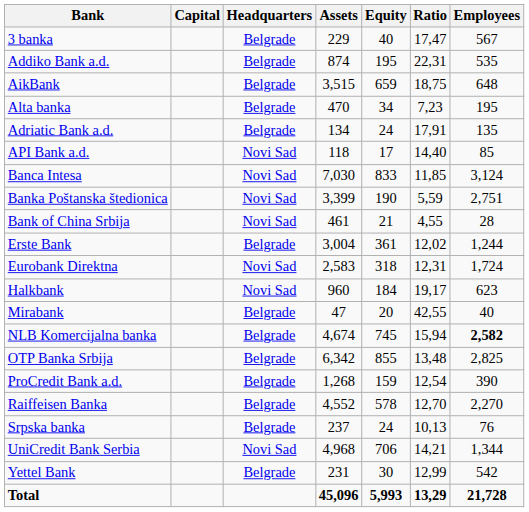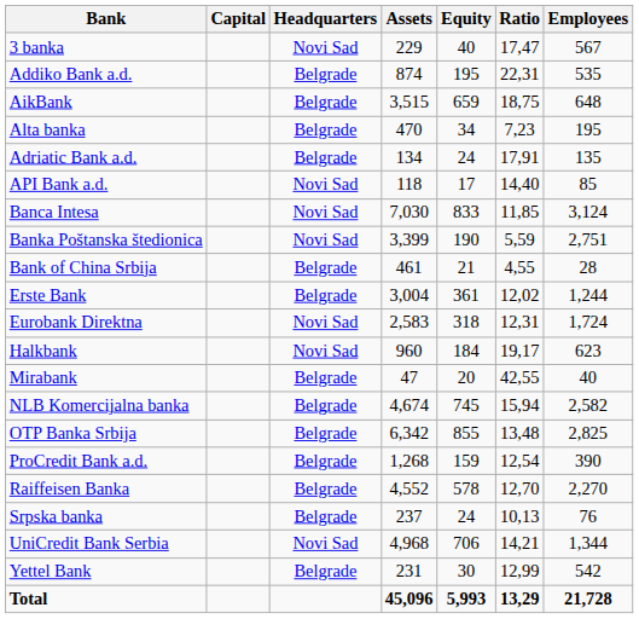 <table class="wikitable sortable">
 <tr>
 <th>Bank</th>
 <th>Capital</th>
 <th>Headquarters</th>
 <th>Assets</th>
 <th>Equity</th>
 <th>Ratio</th>
 <th>Employees</th>
 </tr>
 <tr>
 <td><a href='#'>3 banka</a></td>
 <td align="center"></td>
-<td align="center"><a href='#'>Belgrade</a></td>
+<td align="center"><a href='#'>Novi Sad</a></td>
 <td align="center">229</td>
 <td align="center">40</td>
 <td align="center">17,47</td>
 <td align="center">567</td>
 </tr>
 <tr>
 <td><a href='#'>Addiko Bank a.d.</a></td>
 <td align="center"></td>
 <td align="center"><a href='#'>Belgrade</a></td>
 <td align="center">874</td>
 <td align="center">195</td>
 <td align="center">22,31</td>
 <td align="center">535</td>
 </tr>
 <tr>
 <td><a href='#'>AikBank</a></td>
 <td align="center"></td>
 <td align="center"><a href='#'>Belgrade</a></td>
 <td align="center">3,515</td>
 <td align="center">659</td>
 <td align="center">18,75</td>
 <td align="center">648</td>
 </tr>
 <tr>
 <td><a href='#'>Alta banka</a></td>
 <td align="center"></td>
 <td align="center"><a href='#'>Belgrade</a></td>
 <td align="center">470</td>
 <td align="center">34</td>
 <td align="center">7,23</td>
 <td align="center">195</td>
 </tr>
 <tr>
 <td><a href='#'>Adriatic Bank a.d.</a></td>
 <td align="center"></td>
 <td align="center"><a href='#'>Belgrade</a></td>
 <td align="center">134</td>
 <td align="center">24</td>
 <td align="center">17,91</td>
 <td align="center">135</td>
 </tr>
 <tr>
 <td><a href='#'>API Bank a.d.</a></td>
 <td align="center"></td>
 <td align="center"><a href='#'>Novi Sad</a></td>
 <td align="center">118</td>
 <td align="center">17</td>
 <td align="center">14,40</td>
 <td align="center">85</td>
 </tr>
 <tr>
 <td><a href='#'>Banca Intesa</a></td>
 <td align="center"></td>
 <td align="center"><a href='#'>Novi Sad</a></td>
 <td align="center">7,030</td>
 <td align="center">833</td>
 <td align="center">11,85</td>
 <td align="center">3,124</td>
 </tr>
 <tr>
 <td><a href='#'>Banka Poštanska štedionica</a></td>
 <td align="center"></td>
 <td align="center"><a href='#'>Novi Sad</a></td>
 <td align="center">3,399</td>
 <td align="center">190</td>
 <td align="center">5,59</td>
 <td align="center">2,751</td>
 </tr>
 <tr>
 <td><a href='#'>Bank of China Srbija</a></td>
 <td align="center"></td>
-<td align="center"><a href='#'>Novi Sad</a></td>
+<td align="center"><a href='#'>Belgrade</a></td>
 <td align="center">461</td>
 <td align="center">21</td>
 <td align="center">4,55</td>
 <td align="center">28</td>
 </tr>
 <tr>
 <td><a href='#'>Erste Bank</a></td>
 <td align="center"></td>
 <td align="center"><a href='#'>Belgrade</a></td>
 <td align="center">3,004</td>
 <td align="center">361</td>
 <td align="center">12,02</td>
 <td align="center">1,244</td>
 </tr>
 <tr>
 <td><a href='#'>Eurobank Direktna</a></td>
 <td align="center"></td>
 <td align="center"><a href='#'>Novi Sad</a></td>
 <td align="center">2,583</td>
 <td align="center">318</td>
 <td align="center">12,31</td>
 <td align="center">1,724</td>
 </tr>
 <tr>
 <td><a href='#'>Halkbank</a></td>
 <td align="center"></td>
 <td align="center"><a href='#'>Novi Sad</a></td>
 <td align="center">960</td>
 <td align="center">184</td>
 <td align="center">19,17</td>
 <td align="center">623</td>
 </tr>
 <tr>
 <td><a href='#'>Mirabank</a></td>
 <td align="center"></td>
 <td align="center"><a href='#'>Belgrade</a></td>
 <td align="center">47</td>
 <td align="center">20</td>
 <td align="center">42,55</td>
 <td align="center">40</td>
 </tr>
 <tr>
 <td><a href='#'>NLB Komercijalna banka</a></td>
 <td align="center"></td>
 <td align="center"><a href='#'>Belgrade</a></td>
 <td align="center">4,674</td>
 <td align="center">745</td>
 <td align="center">15,94</td>
-<td align="center"><strong>2,582</strong></td>
+<td align="center">2,582</td>
 </tr>
 <tr>
 <td><a href='#'>OTP Banka Srbija</a></td>
 <td align="center"></td>
 <td align="center"><a href='#'>Belgrade</a></td>
 <td align="center">6,342</td>
 <td align="center">855</td>
 <td align="center">13,48</td>
 <td align="center">2,825</td>
 </tr>
 <tr>
 <td><a href='#'>ProCredit Bank a.d.</a></td>
 <td align="center"></td>
 <td align="center"><a href='#'>Belgrade</a></td>
 <td align="center">1,268</td>
 <td align="center">159</td>
 <td align="center">12,54</td>
 <td align="center">390</td>
 </tr>
 <tr>
 <td><a href='#'>Raiffeisen Banka</a></td>
 <td align="center"></td>
 <td align="center"><a href='#'>Belgrade</a></td>
 <td align="center">4,552</td>
 <td align="center">578</td>
 <td align="center">12,70</td>
 <td align="center">2,270</td>
 </tr>
 <tr>
 <td><a href='#'>Srpska banka</a></td>
 <td align="center"></td>
 <td align="center"><a href='#'>Belgrade</a></td>
 <td align="center">237</td>
 <td align="center">24</td>
 <td align="center">10,13</td>
 <td align="center">76</td>
 </tr>
 <tr>
 <td><a href='#'>UniCredit Bank Serbia</a></td>
 <td align="center"></td>
 <td align="center"><a href='#'>Novi Sad</a></td>
 <td align="center">4,968</td>
 <td align="center">706</td>
 <td align="center">14,21</td>
 <td align="center">1,344</td>
 </tr>
 <tr>
 <td><a href='#'>Yettel Bank</a></td>
 <td align="center"></td>
 <td align="center"><a href='#'>Belgrade</a></td>
 <td align="center">231</td>
 <td align="center">30</td>
 <td align="center">12,99</td>
 <td align="center">542</td>
 </tr>
 <tr class="sortbottom">
 <td><strong>Total</strong></td>
 <td></td>
 <td></td>
 <td align="center"><strong>45,096</strong></td>
 <td align="center"><strong>5,993</strong></td>
 <td align="center"><strong>13,29</strong></td>
 <td align="center"><strong>21,728</strong></td>
 </tr>
 </table>
